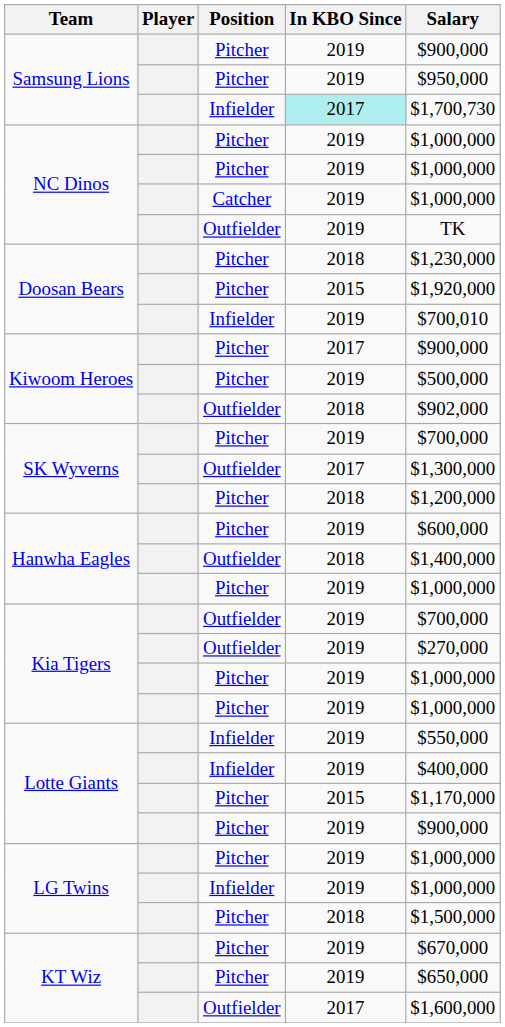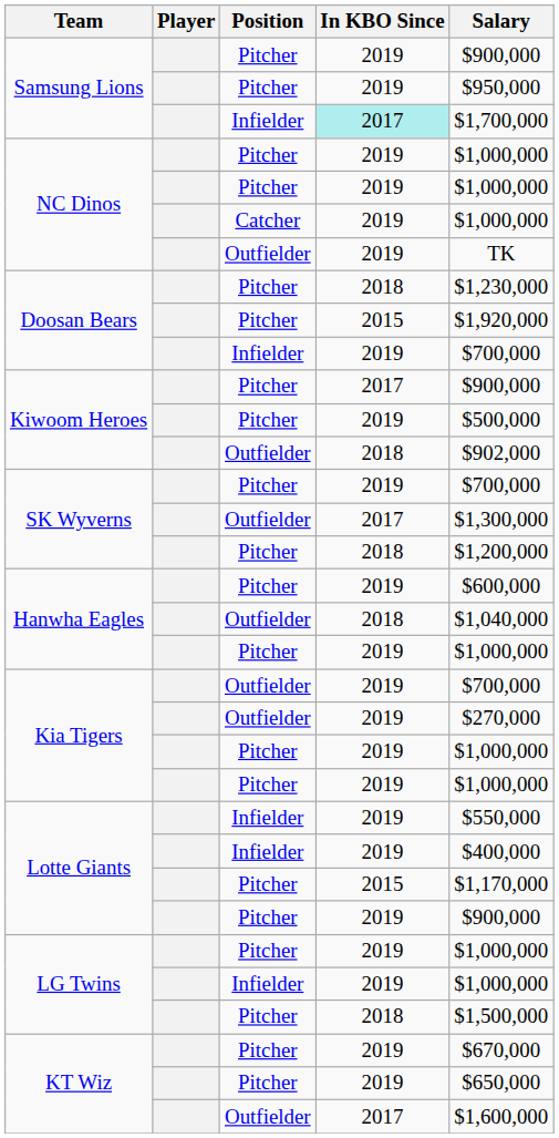 <table class="wikitable sortable plainrowheaders" style="text-align:center;">
 <tr>
 <th scope="col">Team</th>
 <th scope="col">Player</th>
 <th scope="col">Position</th>
 <th scope="col">In KBO Since</th>
 <th scope="col">Salary</th>
 </tr>
 <tr>
 <td rowspan=3><a href='#'>Samsung Lions</a></td>
 <th scope="row" style="text-align:center"></th>
 <td><a href='#'>Pitcher</a></td>
 <td>2019</td>
 <td>$900,000</td>
 </tr>
 <tr>
 <th scope="row" style="text-align:center"></th>
 <td><a href='#'>Pitcher</a></td>
 <td>2019</td>
 <td>$950,000</td>
 </tr>
 <tr>
 <th scope="row" style="text-align:center"></th>
 <td><a href='#'>Infielder</a></td>
 <td style="background: paleturquoise;">2017</td>
-<td>$1,700,730</td>
+<td>$1,700,000</td>
 </tr>
 <tr>
 <td rowspan=4><a href='#'>NC Dinos</a></td>
 <th scope="row" style="text-align:center"></th>
 <td><a href='#'>Pitcher</a></td>
 <td>2019</td>
 <td>$1,000,000</td>
 </tr>
 <tr>
 <th scope="row" style="text-align:center"></th>
 <td><a href='#'>Pitcher</a></td>
 <td>2019</td>
 <td>$1,000,000</td>
 </tr>
 <tr>
 <th scope="row" style="text-align:center"></th>
 <td><a href='#'>Catcher</a></td>
 <td>2019</td>
 <td>$1,000,000</td>
 </tr>
 <tr>
 <th scope="row" style="text-align:center"></th>
 <td><a href='#'>Outfielder</a></td>
 <td>2019</td>
 <td>TK</td>
 </tr>
 <tr>
 <td rowspan=3><a href='#'>Doosan Bears</a></td>
 <th scope="row" style="text-align:center"></th>
 <td><a href='#'>Pitcher</a></td>
 <td>2018</td>
 <td>$1,230,000</td>
 </tr>
 <tr>
 <th scope="row" style="text-align:center"></th>
 <td><a href='#'>Pitcher</a></td>
 <td>2015</td>
 <td>$1,920,000</td>
 </tr>
 <tr>
 <th scope="row" style="text-align:center"></th>
 <td><a href='#'>Infielder</a></td>
 <td>2019</td>
-<td>$700,010</td>
+<td>$700,000</td>
 </tr>
 <tr>
 <td rowspan=3><a href='#'>Kiwoom Heroes</a></td>
 <th scope="row" style="text-align:center"></th>
 <td><a href='#'>Pitcher</a></td>
 <td>2017</td>
 <td>$900,000</td>
 </tr>
 <tr>
 <th scope="row" style="text-align:center"></th>
 <td><a href='#'>Pitcher</a></td>
 <td>2019</td>
 <td>$500,000</td>
 </tr>
 <tr>
 <th scope="row" style="text-align:center"></th>
 <td><a href='#'>Outfielder</a></td>
 <td>2018</td>
 <td>$902,000</td>
 </tr>
 <tr>
 <td rowspan=3><a href='#'>SK Wyverns</a></td>
 <th scope="row" style="text-align:center"></th>
 <td><a href='#'>Pitcher</a></td>
 <td>2019</td>
 <td>$700,000</td>
 </tr>
 <tr>
 <th scope="row" style="text-align:center"></th>
 <td><a href='#'>Outfielder</a></td>
 <td>2017</td>
 <td>$1,300,000</td>
 </tr>
 <tr>
 <th scope="row" style="text-align:center"></th>
 <td><a href='#'>Pitcher</a></td>
 <td>2018</td>
 <td>$1,200,000</td>
 </tr>
 <tr>
 <td rowspan=3><a href='#'>Hanwha Eagles</a></td>
 <th scope="row" style="text-align:center"></th>
 <td><a href='#'>Pitcher</a></td>
 <td>2019</td>
 <td>$600,000</td>
 </tr>
 <tr>
 <th scope="row" style="text-align:center"></th>
 <td><a href='#'>Outfielder</a></td>
 <td>2018</td>
-<td>$1,400,000</td>
+<td>$1,040,000</td>
 </tr>
 <tr>
 <th scope="row" style="text-align:center"></th>
 <td><a href='#'>Pitcher</a></td>
 <td>2019</td>
 <td>$1,000,000</td>
 </tr>
 <tr>
 <td rowspan=4><a href='#'>Kia Tigers</a></td>
 <th scope="row" style="text-align:center"></th>
 <td><a href='#'>Outfielder</a></td>
 <td>2019</td>
 <td>$700,000</td>
 </tr>
 <tr>
 <th scope="row" style="text-align:center"></th>
 <td><a href='#'>Outfielder</a></td>
 <td>2019</td>
 <td>$270,000</td>
 </tr>
 <tr>
 <th scope="row" style="text-align:center"></th>
 <td><a href='#'>Pitcher</a></td>
 <td>2019</td>
 <td>$1,000,000</td>
 </tr>
 <tr>
 <th scope="row" style="text-align:center"></th>
 <td><a href='#'>Pitcher</a></td>
 <td>2019</td>
 <td>$1,000,000</td>
 </tr>
 <tr>
 <td rowspan=4><a href='#'>Lotte Giants</a></td>
 <th scope="row" style="text-align:center"></th>
 <td><a href='#'>Infielder</a></td>
 <td>2019</td>
 <td>$550,000</td>
 </tr>
 <tr>
 <th scope="row" style="text-align:center"></th>
 <td><a href='#'>Infielder</a></td>
 <td>2019</td>
 <td>$400,000</td>
 </tr>
 <tr>
 <th scope="row" style="text-align:center"></th>
 <td><a href='#'>Pitcher</a></td>
 <td>2015</td>
 <td>$1,170,000</td>
 </tr>
 <tr>
 <th scope="row" style="text-align:center"></th>
 <td><a href='#'>Pitcher</a></td>
 <td>2019</td>
 <td>$900,000</td>
 </tr>
 <tr>
 <td rowspan=3><a href='#'>LG Twins</a></td>
 <th scope="row" style="text-align:center"></th>
 <td><a href='#'>Pitcher</a></td>
 <td>2019</td>
 <td>$1,000,000</td>
 </tr>
 <tr>
 <th scope="row" style="text-align:center"></th>
 <td><a href='#'>Infielder</a></td>
 <td>2019</td>
 <td>$1,000,000</td>
 </tr>
 <tr>
 <th scope="row" style="text-align:center"></th>
 <td><a href='#'>Pitcher</a></td>
 <td>2018</td>
 <td>$1,500,000</td>
 </tr>
 <tr>
 <td rowspan=3><a href='#'>KT Wiz</a></td>
 <th scope="row" style="text-align:center"></th>
 <td><a href='#'>Pitcher</a></td>
 <td>2019</td>
 <td>$670,000</td>
 </tr>
 <tr>
 <th scope="row" style="text-align:center"></th>
 <td><a href='#'>Pitcher</a></td>
 <td>2019</td>
 <td>$650,000</td>
 </tr>
 <tr>
 <th scope="row" style="text-align:center"></th>
 <td><a href='#'>Outfielder</a></td>
 <td>2017</td>
 <td>$1,600,000</td>
 </tr>
 </table>
